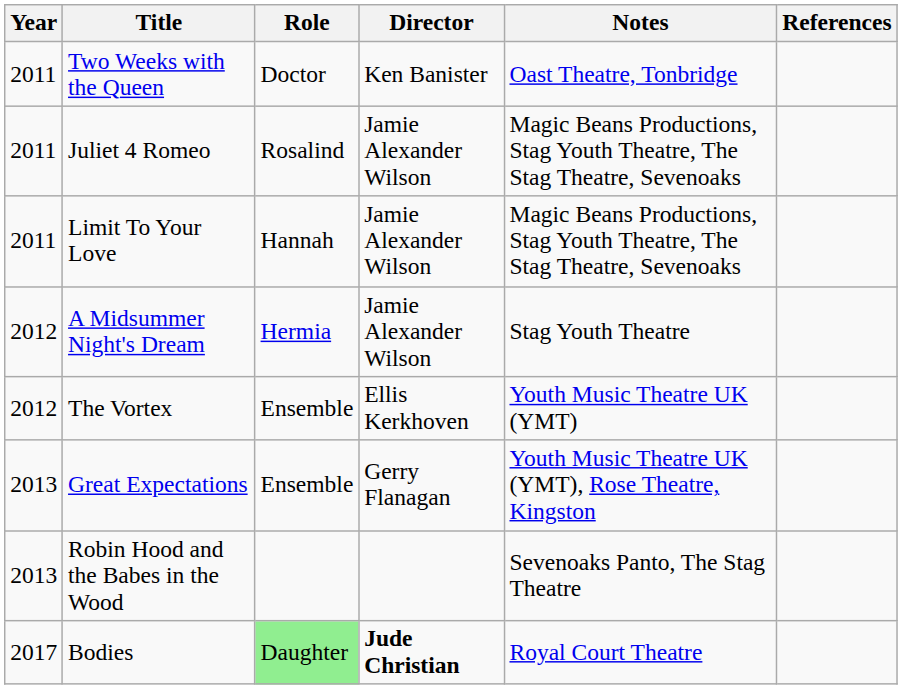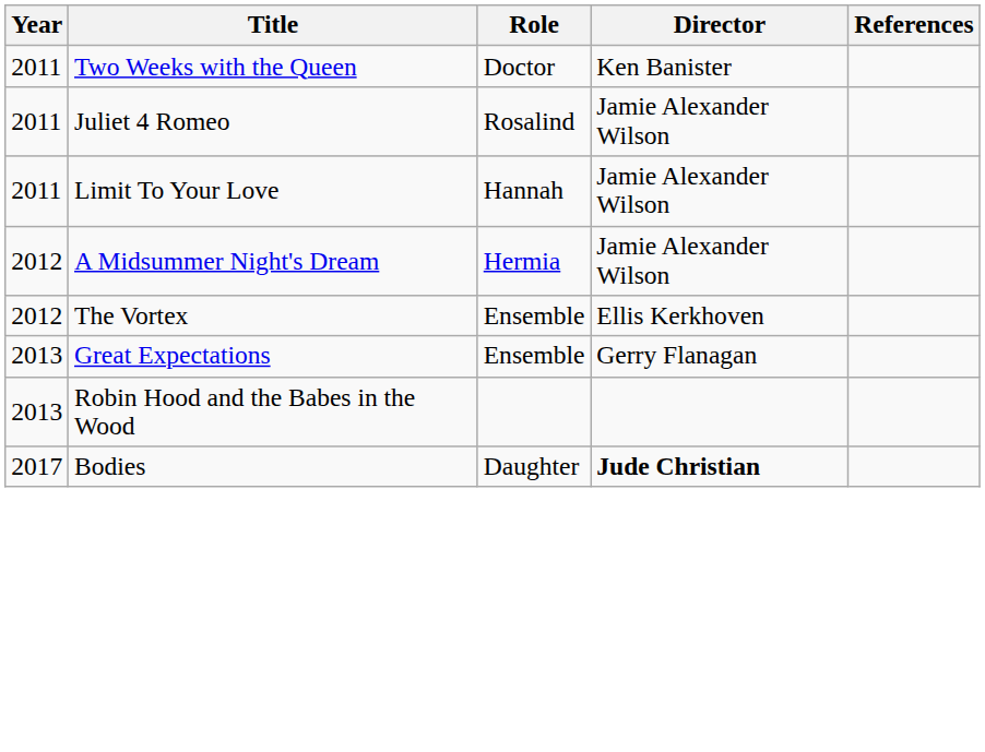 <table class="wikitable sortable">
 <tr>
 <th>Year</th>
 <th>Title</th>
 <th>Role</th>
 <th>Director</th>
-<th>Notes</th>
 <th>References</th>
 </tr>
 <tr>
 <td>2011</td>
 <td><a href='#'>Two Weeks with the Queen</a></td>
 <td>Doctor</td>
 <td>Ken Banister</td>
-<td><a href='#'>Oast Theatre, Tonbridge</a></td>
 <td></td>
 </tr>
 <tr>
 <td>2011</td>
 <td>Juliet 4 Romeo</td>
 <td>Rosalind</td>
 <td>Jamie Alexander Wilson</td>
-<td>Magic Beans Productions, Stag Youth Theatre, The Stag Theatre, Sevenoaks</td>
 <td></td>
 </tr>
 <tr>
 <td>2011</td>
 <td>Limit To Your Love</td>
 <td>Hannah</td>
 <td>Jamie Alexander Wilson</td>
-<td>Magic Beans Productions, Stag Youth Theatre, The Stag Theatre, Sevenoaks</td>
 <td></td>
 </tr>
 <tr>
 <td>2012</td>
 <td><a href='#'>A Midsummer Night's Dream</a></td>
 <td><a href='#'>Hermia</a></td>
 <td>Jamie Alexander Wilson</td>
-<td>Stag Youth Theatre</td>
 <td></td>
 </tr>
 <tr>
 <td>2012</td>
 <td>The Vortex</td>
 <td>Ensemble</td>
 <td>Ellis Kerkhoven</td>
-<td><a href='#'>Youth Music Theatre UK</a> (YMT)</td>
 <td></td>
 </tr>
 <tr>
 <td>2013</td>
 <td><a href='#'>Great Expectations</a></td>
 <td>Ensemble</td>
 <td>Gerry Flanagan</td>
-<td><a href='#'>Youth Music Theatre UK</a> (YMT), <a href='#'>Rose Theatre, Kingston</a></td>
 <td></td>
 </tr>
 <tr>
 <td>2013</td>
 <td>Robin Hood and the Babes in the Wood</td>
 <td></td>
 <td></td>
-<td>Sevenoaks Panto, The Stag Theatre</td>
 <td></td>
 </tr>
 <tr>
 <td>2017</td>
 <td>Bodies</td>
-<td style="background: lightgreen;">Daughter</td>
+<td>Daughter</td>
 <td><strong>Jude Christian</strong></td>
-<td><a href='#'>Royal Court Theatre</a></td>
 <td></td>
 </tr>
 </table>
